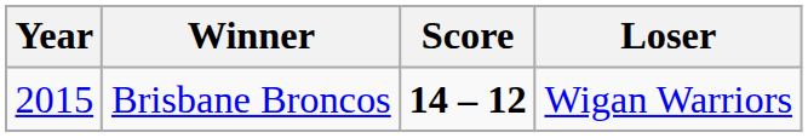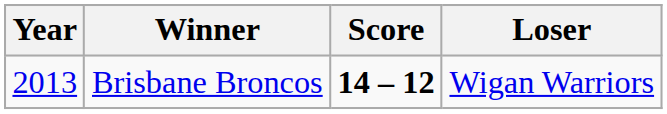 <table class="wikitable">
 <tr>
 <th>Year</th>
 <th>Winner</th>
 <th>Score</th>
 <th>Loser</th>
 </tr>
 <tr>
-<td><a href='#'>2015</a></td>
+<td><a href='#'>2013</a></td>
 <td> <a href='#'>Brisbane Broncos</a></td>
 <td><strong>14 – 12</strong></td>
 <td> <a href='#'>Wigan Warriors</a></td>
 </tr>
 </table>
